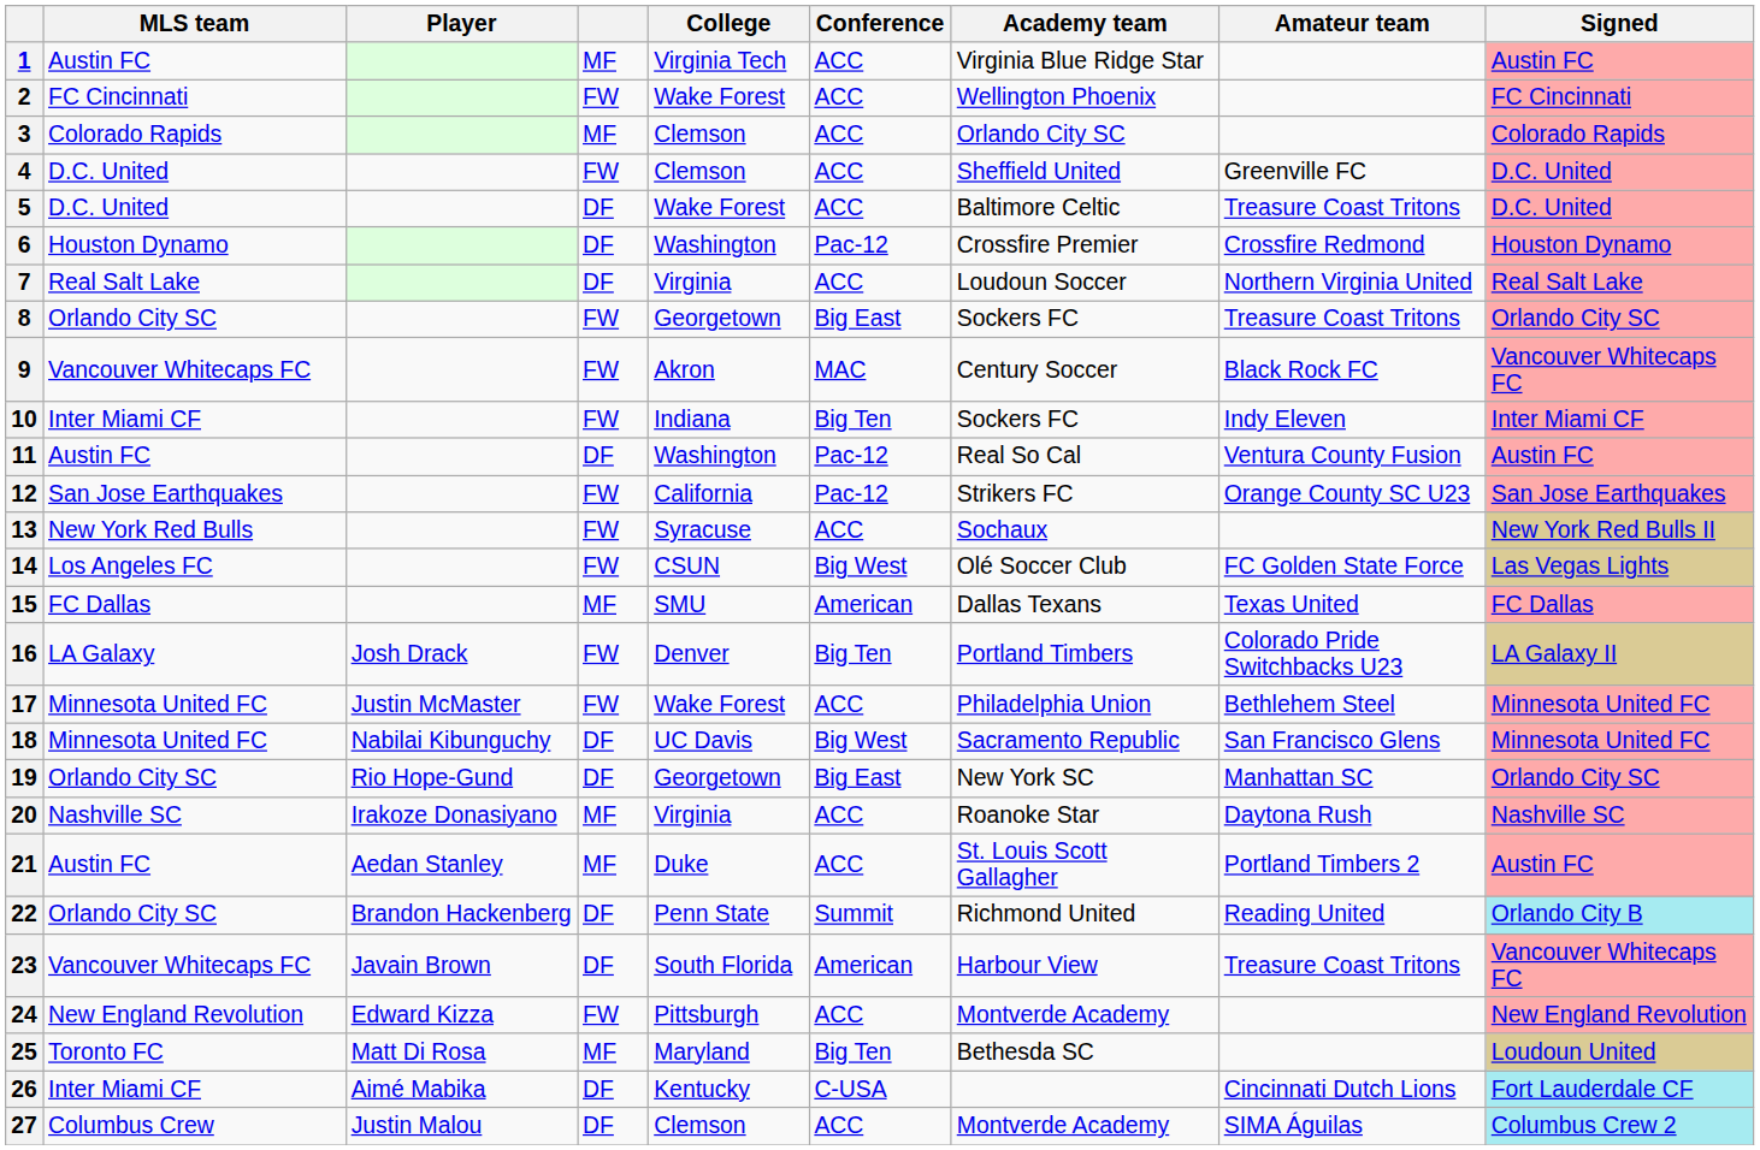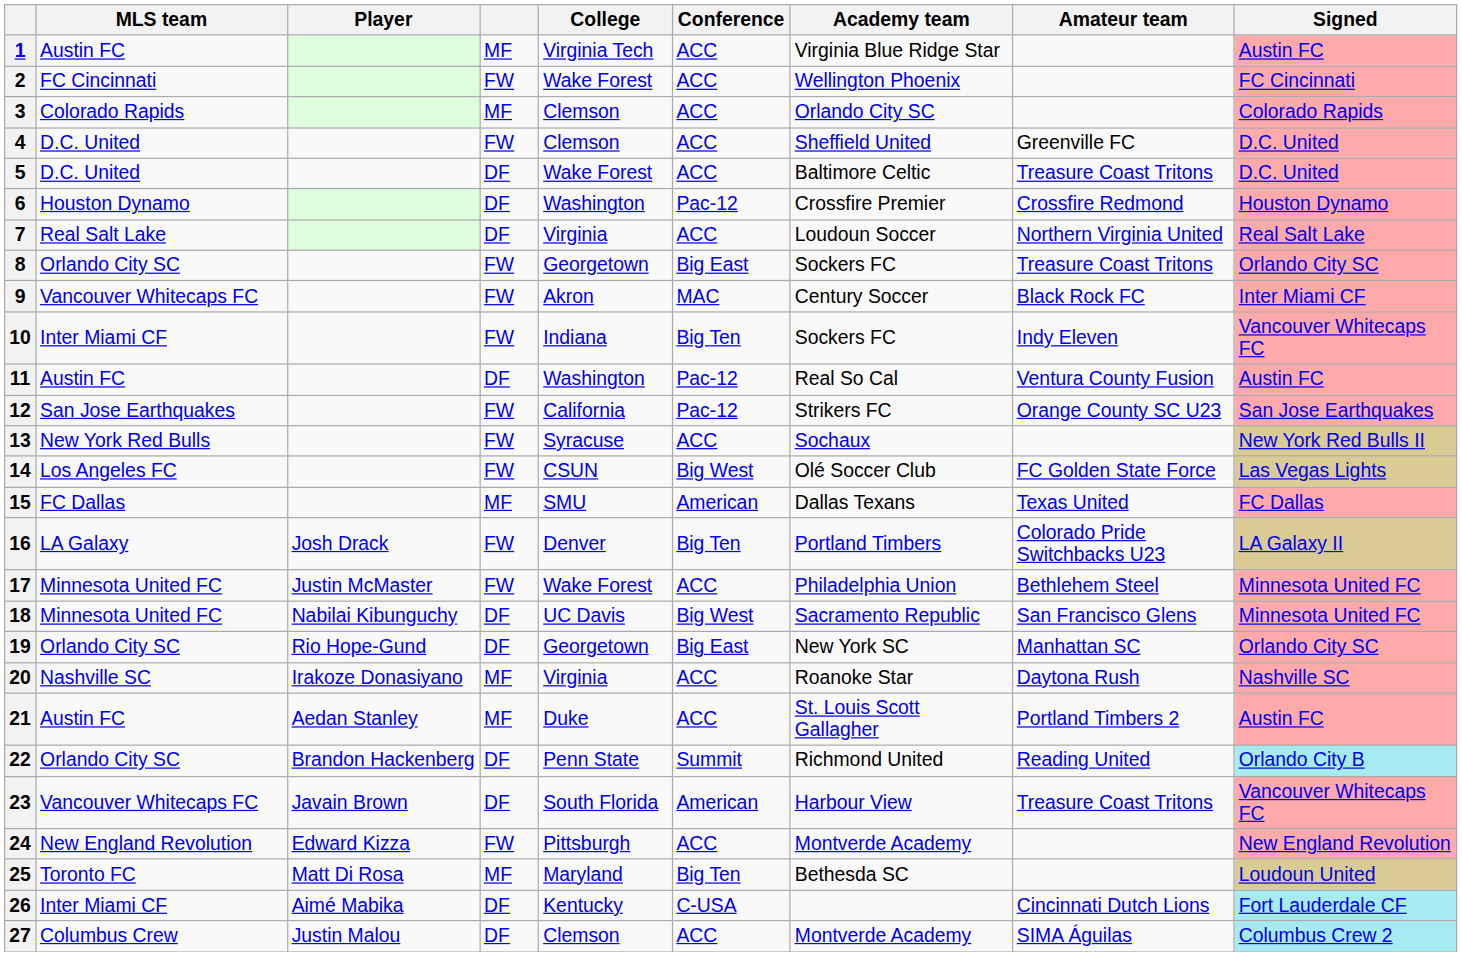 <table class="wikitable sortable" style="width:95%">
 <tr>
 <th width=2%></th>
 <th width=17%>MLS team</th>
 <th width=13%>Player</th>
 <th width=4%></th>
 <th width="9%">College</th>
 <th width=8%>Conference</th>
 <th width="15%">Academy team</th>
 <th width="15%">Amateur team</th>
 <th width=15%>Signed</th>
 </tr>
 <tr>
 <th><a href='#'>1</a></th>
 <td><a href='#'>Austin FC</a></td>
 <td style="background:#ddffdd;"> </td>
 <td><a href='#'>MF</a></td>
 <td><a href='#'>Virginia Tech</a></td>
 <td><a href='#'>ACC</a></td>
 <td>Virginia Blue Ridge Star</td>
 <td></td>
 <td style="background:#FEAAAA;"> <a href='#'>Austin FC</a></td>
 </tr>
 <tr>
 <th>2</th>
 <td><a href='#'>FC Cincinnati</a></td>
 <td style="background:#ddffdd;"> </td>
 <td><a href='#'>FW</a></td>
 <td><a href='#'>Wake Forest</a></td>
 <td><a href='#'>ACC</a></td>
 <td><a href='#'>Wellington Phoenix</a></td>
 <td></td>
 <td style="background:#FEAAAA;"> <a href='#'>FC Cincinnati</a></td>
 </tr>
 <tr>
 <th>3</th>
 <td><a href='#'>Colorado Rapids</a></td>
 <td style="background:#ddffdd;"> </td>
 <td><a href='#'>MF</a></td>
 <td><a href='#'>Clemson</a></td>
 <td><a href='#'>ACC</a></td>
 <td><a href='#'>Orlando City SC</a></td>
 <td></td>
 <td style="background:#FEAAAA;"> <a href='#'>Colorado Rapids</a></td>
 </tr>
 <tr>
 <th>4</th>
 <td><a href='#'>D.C. United</a></td>
 <td> </td>
 <td><a href='#'>FW</a></td>
 <td><a href='#'>Clemson</a></td>
 <td><a href='#'>ACC</a></td>
 <td><a href='#'>Sheffield United</a></td>
 <td>Greenville FC</td>
 <td style="background:#FEAAAA;"> <a href='#'>D.C. United</a></td>
 </tr>
 <tr>
 <th>5</th>
 <td><a href='#'>D.C. United</a></td>
 <td> </td>
 <td><a href='#'>DF</a></td>
 <td><a href='#'>Wake Forest</a></td>
 <td><a href='#'>ACC</a></td>
 <td>Baltimore Celtic</td>
 <td><a href='#'>Treasure Coast Tritons</a></td>
 <td style="background:#FEAAAA;"> <a href='#'>D.C. United</a></td>
 </tr>
 <tr>
 <th>6</th>
 <td><a href='#'>Houston Dynamo</a></td>
 <td style="background:#ddffdd;"> </td>
 <td><a href='#'>DF</a></td>
 <td><a href='#'>Washington</a></td>
 <td><a href='#'>Pac-12</a></td>
 <td>Crossfire Premier</td>
 <td><a href='#'>Crossfire Redmond</a></td>
 <td style="background:#FEAAAA;"> <a href='#'>Houston Dynamo</a></td>
 </tr>
 <tr>
 <th>7</th>
 <td><a href='#'>Real Salt Lake</a></td>
 <td style="background:#ddffdd;"> </td>
 <td><a href='#'>DF</a></td>
 <td><a href='#'>Virginia</a></td>
 <td><a href='#'>ACC</a></td>
 <td>Loudoun Soccer</td>
 <td><a href='#'>Northern Virginia United</a></td>
 <td style="background:#FEAAAA;"> <a href='#'>Real Salt Lake</a></td>
 </tr>
 <tr>
 <th>8</th>
 <td><a href='#'>Orlando City SC</a></td>
 <td> </td>
 <td><a href='#'>FW</a></td>
 <td><a href='#'>Georgetown</a></td>
 <td><a href='#'>Big East</a></td>
 <td>Sockers FC</td>
 <td><a href='#'>Treasure Coast Tritons</a></td>
 <td style="background:#FEAAAA;"> <a href='#'>Orlando City SC</a></td>
 </tr>
 <tr>
 <th>9</th>
 <td><a href='#'>Vancouver Whitecaps FC</a></td>
 <td> </td>
 <td><a href='#'>FW</a></td>
 <td><a href='#'>Akron</a></td>
 <td><a href='#'>MAC</a></td>
 <td>Century Soccer</td>
 <td><a href='#'>Black Rock FC</a></td>
-<td style="background:#FEAAAA;"> <a href='#'>Vancouver Whitecaps FC</a></td>
+<td style="background:#FEAAAA;"> <a href='#'>Inter Miami CF</a></td>
 </tr>
 <tr>
 <th>10</th>
 <td><a href='#'>Inter Miami CF</a></td>
 <td> </td>
 <td><a href='#'>FW</a></td>
 <td><a href='#'>Indiana</a></td>
 <td><a href='#'>Big Ten</a></td>
 <td>Sockers FC</td>
 <td><a href='#'>Indy Eleven</a></td>
-<td style="background:#FEAAAA;"> <a href='#'>Inter Miami CF</a></td>
+<td style="background:#FEAAAA;"> <a href='#'>Vancouver Whitecaps FC</a></td>
 </tr>
 <tr>
 <th>11</th>
 <td><a href='#'>Austin FC</a></td>
 <td> </td>
 <td><a href='#'>DF</a></td>
 <td><a href='#'>Washington</a></td>
 <td><a href='#'>Pac-12</a></td>
 <td>Real So Cal</td>
 <td><a href='#'>Ventura County Fusion</a></td>
 <td style="background:#FEAAAA;"> <a href='#'>Austin FC</a></td>
 </tr>
 <tr>
 <th>12</th>
 <td><a href='#'>San Jose Earthquakes</a></td>
 <td> </td>
 <td><a href='#'>FW</a></td>
 <td><a href='#'>California</a></td>
 <td><a href='#'>Pac-12</a></td>
 <td>Strikers FC</td>
 <td><a href='#'>Orange County SC U23</a></td>
 <td style="background:#FEAAAA;"> <a href='#'>San Jose Earthquakes</a></td>
 </tr>
 <tr>
 <th>13</th>
 <td><a href='#'>New York Red Bulls</a></td>
 <td> </td>
 <td><a href='#'>FW</a></td>
 <td><a href='#'>Syracuse</a></td>
 <td><a href='#'>ACC</a></td>
 <td><a href='#'>Sochaux</a></td>
 <td></td>
 <td style="background:#DACB95;"> <a href='#'>New York Red Bulls II</a></td>
 </tr>
 <tr>
 <th>14</th>
 <td><a href='#'>Los Angeles FC</a></td>
 <td> </td>
 <td><a href='#'>FW</a></td>
 <td><a href='#'>CSUN</a></td>
 <td><a href='#'>Big West</a></td>
 <td>Olé Soccer Club</td>
 <td><a href='#'>FC Golden State Force</a></td>
 <td style="background:#DACB95;"> <a href='#'>Las Vegas Lights</a></td>
 </tr>
 <tr>
 <th>15</th>
 <td><a href='#'>FC Dallas</a></td>
 <td> </td>
 <td><a href='#'>MF</a></td>
 <td><a href='#'>SMU</a></td>
 <td><a href='#'>American</a></td>
 <td>Dallas Texans</td>
 <td><a href='#'>Texas United</a></td>
 <td style="background:#FEAAAA;"> <a href='#'>FC Dallas</a></td>
 </tr>
 <tr>
 <th>16</th>
 <td><a href='#'>LA Galaxy</a></td>
 <td> <a href='#'>Josh Drack</a></td>
 <td><a href='#'>FW</a></td>
 <td><a href='#'>Denver</a></td>
 <td><a href='#'>Big Ten</a></td>
 <td><a href='#'>Portland Timbers</a></td>
 <td><a href='#'>Colorado Pride Switchbacks U23</a></td>
 <td style="background:#DACB95;"> <a href='#'>LA Galaxy II</a></td>
 </tr>
 <tr>
 <th>17</th>
 <td><a href='#'>Minnesota United FC</a></td>
 <td> <a href='#'>Justin McMaster</a></td>
 <td><a href='#'>FW</a></td>
 <td><a href='#'>Wake Forest</a></td>
 <td><a href='#'>ACC</a></td>
 <td><a href='#'>Philadelphia Union</a></td>
 <td><a href='#'>Bethlehem Steel</a></td>
 <td style="background:#FEAAAA;"> <a href='#'>Minnesota United FC</a></td>
 </tr>
 <tr>
 <th>18</th>
 <td><a href='#'>Minnesota United FC</a></td>
 <td> <a href='#'>Nabilai Kibunguchy</a></td>
 <td><a href='#'>DF</a></td>
 <td><a href='#'>UC Davis</a></td>
 <td><a href='#'>Big West</a></td>
 <td><a href='#'>Sacramento Republic</a></td>
 <td><a href='#'>San Francisco Glens</a></td>
 <td style="background:#FEAAAA;"> <a href='#'>Minnesota United FC</a></td>
 </tr>
 <tr>
 <th>19</th>
 <td><a href='#'>Orlando City SC</a></td>
 <td> <a href='#'>Rio Hope-Gund</a></td>
 <td><a href='#'>DF</a></td>
 <td><a href='#'>Georgetown</a></td>
 <td><a href='#'>Big East</a></td>
 <td>New York SC</td>
 <td><a href='#'>Manhattan SC</a></td>
 <td style="background:#FEAAAA;"> <a href='#'>Orlando City SC</a></td>
 </tr>
 <tr>
 <th>20</th>
 <td><a href='#'>Nashville SC</a></td>
 <td> <a href='#'>Irakoze Donasiyano</a></td>
 <td><a href='#'>MF</a></td>
 <td><a href='#'>Virginia</a></td>
 <td><a href='#'>ACC</a></td>
 <td>Roanoke Star</td>
 <td><a href='#'>Daytona Rush</a></td>
 <td style="background:#FEAAAA;"> <a href='#'>Nashville SC</a></td>
 </tr>
 <tr>
 <th>21</th>
 <td><a href='#'>Austin FC</a> </td>
 <td> <a href='#'>Aedan Stanley</a></td>
 <td><a href='#'>MF</a></td>
 <td><a href='#'>Duke</a></td>
 <td><a href='#'>ACC</a></td>
 <td><a href='#'>St. Louis Scott Gallagher</a></td>
 <td><a href='#'>Portland Timbers 2</a></td>
 <td style="background:#FEAAAA;"> <a href='#'>Austin FC</a></td>
 </tr>
 <tr>
 <th>22</th>
 <td><a href='#'>Orlando City SC</a></td>
 <td> <a href='#'>Brandon Hackenberg</a></td>
 <td><a href='#'>DF</a></td>
 <td><a href='#'>Penn State</a></td>
 <td><a href='#'>Summit</a></td>
 <td>Richmond United</td>
 <td><a href='#'>Reading United</a></td>
 <td style="background:#A6EBF1;"> <a href='#'>Orlando City B</a></td>
 </tr>
 <tr>
 <th>23</th>
 <td><a href='#'>Vancouver Whitecaps FC</a></td>
 <td> <a href='#'>Javain Brown</a></td>
 <td><a href='#'>DF</a></td>
 <td><a href='#'>South Florida</a></td>
 <td><a href='#'>American</a></td>
 <td><a href='#'>Harbour View</a></td>
 <td><a href='#'>Treasure Coast Tritons</a></td>
 <td style="background:#FEAAAA;"> <a href='#'>Vancouver Whitecaps FC</a></td>
 </tr>
 <tr>
 <th>24</th>
 <td><a href='#'>New England Revolution</a></td>
 <td> <a href='#'>Edward Kizza</a></td>
 <td><a href='#'>FW</a></td>
 <td><a href='#'>Pittsburgh</a></td>
 <td><a href='#'>ACC</a></td>
 <td><a href='#'>Montverde Academy</a></td>
 <td></td>
 <td style="background:#FEAAAA;"> <a href='#'>New England Revolution</a></td>
 </tr>
 <tr>
 <th>25</th>
 <td><a href='#'>Toronto FC</a> </td>
 <td> <a href='#'>Matt Di Rosa</a></td>
 <td><a href='#'>MF</a></td>
 <td><a href='#'>Maryland</a></td>
 <td><a href='#'>Big Ten</a></td>
 <td>Bethesda SC</td>
 <td></td>
 <td style="background:#DACB95;"> <a href='#'>Loudoun United</a></td>
 </tr>
 <tr>
 <th>26</th>
 <td><a href='#'>Inter Miami CF</a></td>
 <td> <a href='#'>Aimé Mabika</a></td>
 <td><a href='#'>DF</a></td>
 <td><a href='#'>Kentucky</a></td>
 <td><a href='#'>C-USA</a></td>
 <td></td>
 <td><a href='#'>Cincinnati Dutch Lions</a></td>
 <td style="background:#A6EBF1;"> <a href='#'>Fort Lauderdale CF</a></td>
 </tr>
 <tr>
 <th>27</th>
 <td><a href='#'>Columbus Crew</a></td>
 <td> <a href='#'>Justin Malou</a></td>
 <td><a href='#'>DF</a></td>
 <td><a href='#'>Clemson</a></td>
 <td><a href='#'>ACC</a></td>
 <td><a href='#'>Montverde Academy</a></td>
 <td><a href='#'>SIMA Águilas</a></td>
 <td style="background:#A6EBF1;"> <a href='#'>Columbus Crew 2</a></td>
 </tr>
 </table>
